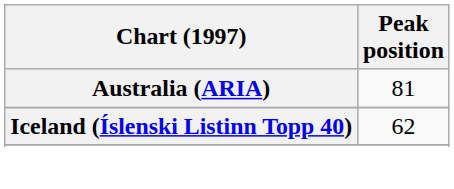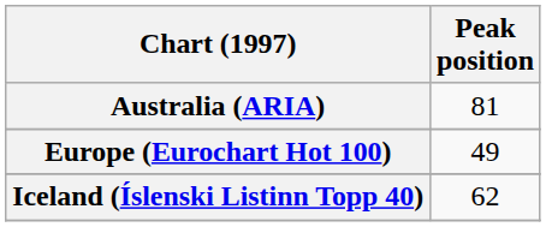 <table class="wikitable sortable plainrowheaders" style="text-align:center">
 <tr>
 <th scope="col">Chart (1997)</th>
 <th scope="col">Peak<br>position</th>
 </tr>
 <tr>
 <th scope="row">Australia (<a href='#'>ARIA</a>)</th>
 <td>81</td>
 </tr>
 <tr>
 </tr>
 <tr>
 </tr>
 <tr>
+</tr>
+<tr>
+<th scope="row">Europe (<a href='#'>Eurochart Hot 100</a>)</th>
+<td>49</td>
 </tr>
 <tr>
 </tr>
 <tr>
 <th scope="row">Iceland (<a href='#'>Íslenski Listinn Topp 40</a>)</th>
 <td>62</td>
 </tr>
 <tr>
 </tr>
 <tr>
 </tr>
 <tr>
 </tr>
 <tr>
 </tr>
 <tr>
 </tr>
 <tr>
 </tr>
 <tr>
 </tr>
 <tr>
 </tr>
 <tr>
 </tr>
 <tr>
 </tr>
 <tr>
 </tr>
 <tr>
 </tr>
 </table>
